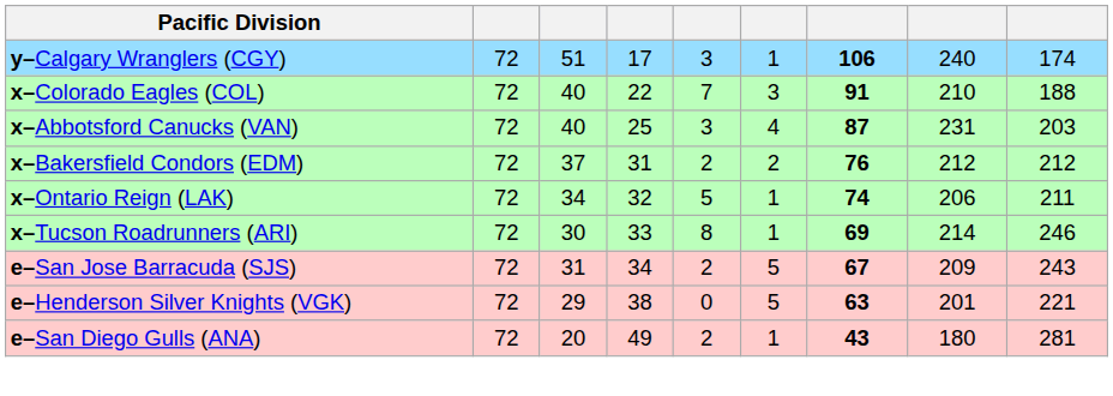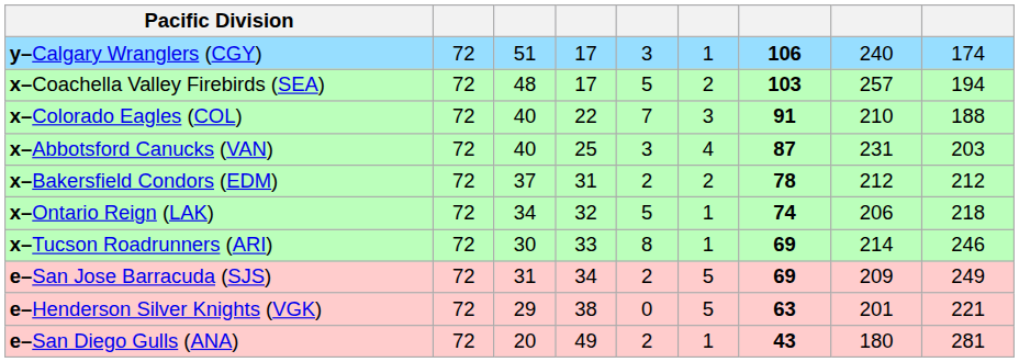 <table class="wikitable" style="text-align:center; width:50em">
 <tr style="background:#ddf;">
 <th style="width:35%;">Pacific Division</th>
 <th style="width:5%;"></th>
 <th style="width:5%;"></th>
 <th style="width:5%;"></th>
 <th style="width:5%;"></th>
 <th style="width:5%;"></th>
 <th style="width:7.5%;"></th>
 <th style="width:7.5%;"></th>
 <th style="width:7.5%;"></th>
 </tr>
 <tr style="background:#97deff;">
 <td align=left><strong>y–</strong><a href='#'>Calgary Wranglers</a> (<a href='#'>CGY</a>)</td>
 <td>72</td>
 <td>51</td>
 <td>17</td>
 <td>3</td>
 <td>1</td>
 <td><strong>106</strong></td>
 <td>240</td>
 <td>174</td>
+</tr>
+<tr style="background:#bfb;">
+<td align=left><strong>x–</strong>Coachella Valley Firebirds (<a href='#'>SEA</a>)</td>
+<td>72</td>
+<td>48</td>
+<td>17</td>
+<td>5</td>
+<td>2</td>
+<td><strong>103</strong></td>
+<td>257</td>
+<td>194</td>
 </tr>
 <tr style="background:#bfb;">
 <td align=left><strong>x–</strong><a href='#'>Colorado Eagles</a> (<a href='#'>COL</a>)</td>
 <td>72</td>
 <td>40</td>
 <td>22</td>
 <td>7</td>
 <td>3</td>
 <td><strong>91</strong></td>
 <td>210</td>
 <td>188</td>
 </tr>
 <tr style="background:#bfb;">
 <td align=left><strong>x–</strong><a href='#'>Abbotsford Canucks</a> (<a href='#'>VAN</a>)</td>
 <td>72</td>
 <td>40</td>
 <td>25</td>
 <td>3</td>
 <td>4</td>
 <td><strong>87</strong></td>
 <td>231</td>
 <td>203</td>
 </tr>
 <tr style="background:#bfb;">
 <td align=left><strong>x–</strong><a href='#'>Bakersfield Condors</a> (<a href='#'>EDM</a>)</td>
 <td>72</td>
 <td>37</td>
 <td>31</td>
 <td>2</td>
 <td>2</td>
-<td><strong>76</strong></td>
+<td><strong>78</strong></td>
 <td>212</td>
 <td>212</td>
 </tr>
 <tr style="background:#bfb;">
 <td align=left><strong>x–</strong><a href='#'>Ontario Reign</a> (<a href='#'>LAK</a>)</td>
 <td>72</td>
 <td>34</td>
 <td>32</td>
 <td>5</td>
 <td>1</td>
 <td><strong>74</strong></td>
 <td>206</td>
-<td>211</td>
+<td>218</td>
 </tr>
 <tr style="background:#bfb;">
 <td align=left><strong>x–</strong><a href='#'>Tucson Roadrunners</a> (<a href='#'>ARI</a>)</td>
 <td>72</td>
 <td>30</td>
 <td>33</td>
 <td>8</td>
 <td>1</td>
 <td><strong>69</strong></td>
 <td>214</td>
 <td>246</td>
 </tr>
 <tr style="background:#fcc;">
 <td align=left><strong>e–</strong><a href='#'>San Jose Barracuda</a> (<a href='#'>SJS</a>)</td>
 <td>72</td>
 <td>31</td>
 <td>34</td>
 <td>2</td>
 <td>5</td>
-<td><strong>67</strong></td>
+<td><strong>69</strong></td>
 <td>209</td>
-<td>243</td>
+<td>249</td>
 </tr>
 <tr style="background:#fcc;">
 <td align=left><strong>e–</strong><a href='#'>Henderson Silver Knights</a> (<a href='#'>VGK</a>)</td>
 <td>72</td>
 <td>29</td>
 <td>38</td>
 <td>0</td>
 <td>5</td>
 <td><strong>63</strong></td>
 <td>201</td>
 <td>221</td>
 </tr>
 <tr style="background:#fcc;">
 <td align=left><strong>e–</strong><a href='#'>San Diego Gulls</a> (<a href='#'>ANA</a>)</td>
 <td>72</td>
 <td>20</td>
 <td>49</td>
 <td>2</td>
 <td>1</td>
 <td><strong>43</strong></td>
 <td>180</td>
 <td>281</td>
 </tr>
 </table>
